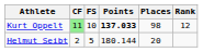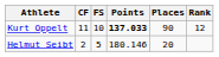 <table class="wikitable" border="1" style="font-size:90%">
 <tr>
 <th>Athlete</th>
 <th>CF</th>
 <th>FS</th>
 <th>Points</th>
 <th>Places</th>
 <th>Rank</th>
 </tr>
 <tr align=center>
 <td align=left><a href='#'>Kurt Oppelt</a></td>
-<td style="background: lightgreen;">11</td>
+<td>11</td>
 <td>10</td>
 <td><strong>137.033</strong></td>
-<td>98</td>
+<td>90</td>
 <td>12</td>
 </tr>
 <tr align=center>
 <td align=left><a href='#'>Helmut Seibt</a></td>
 <td>2</td>
 <td>5</td>
-<td>180.144</td>
+<td>180.146</td>
 <td>20</td>
 <td></td>
 </tr>
 </table>
